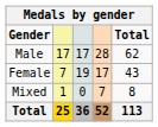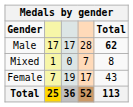 <table class="wikitable" style=font-size:85%;float:right;text-align:center>
 <tr>
 <th colspan=5>Medals by gender</th>
 </tr>
 <tr>
 <td><strong>Gender</strong></td>
 <td bgcolor=F7F6A8></td>
 <td bgcolor=DCE5E5></td>
 <td bgcolor=FFDAB9></td>
 <td><strong>Total</strong></td>
 </tr>
 <tr align=center>
 <td>Male</td>
 <td style="background:#F7F6A8;">17</td>
 <td style="background:#DCE5E5;">17</td>
 <td style="background:#FFDAB9;">28</td>
-<td>62</td>
+<td><strong>62</strong></td>
+</tr>
+<tr align=center>
+<td>Mixed</td>
+<td style="background:#F7F6A8;">1</td>
+<td style="background:#DCE5E5;">0</td>
+<td style="background:#FFDAB9;">7</td>
+<td>8</td>
 </tr>
 <tr align=center>
 <td>Female</td>
 <td style="background:#F7F6A8;">7</td>
 <td style="background:#DCE5E5;">19</td>
 <td style="background:#FFDAB9;">17</td>
 <td>43</td>
 </tr>
 <tr align=center>
-<td>Mixed</td>
-<td style="background:#F7F6A8;">1</td>
-<td style="background:#DCE5E5;">0</td>
-<td style="background:#FFDAB9;">7</td>
-<td>8</td>
-</tr>
-<tr align=center>
 <th>Total</th>
 <th style=background:gold>25</th>
 <th style=background:silver>36</th>
 <th style=background:#c96>52</th>
 <th>113</th>
 </tr>
 </table>
